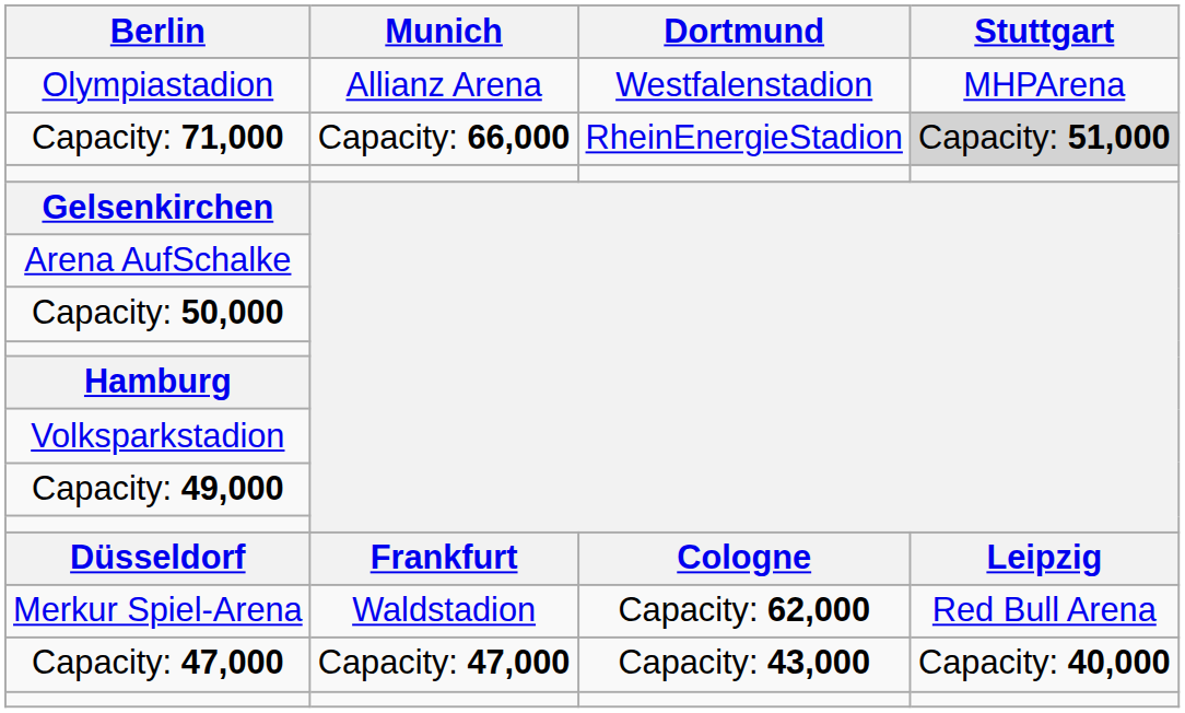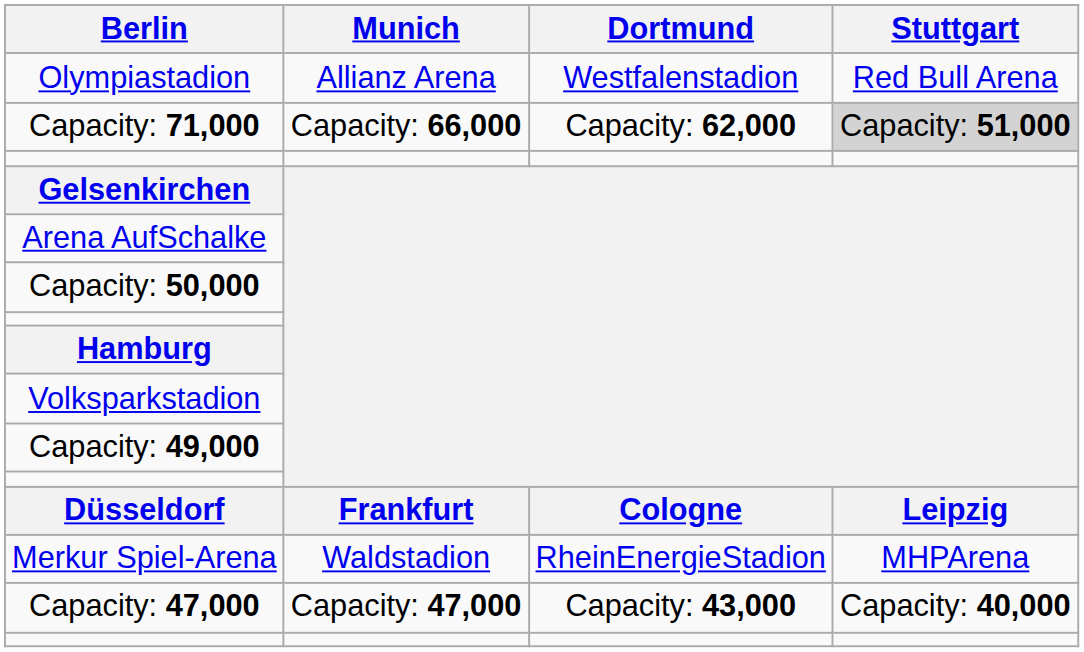 <table class="wikitable" style="text-align:center">
 <tr>
 <th><a href='#'>Berlin</a></th>
 <th><a href='#'>Munich</a></th>
 <th><a href='#'>Dortmund</a></th>
 <th><a href='#'>Stuttgart</a></th>
 </tr>
 <tr>
 <td><a href='#'>Olympiastadion</a><br><strong></strong></td>
 <td><a href='#'>Allianz Arena</a><br><strong></strong></td>
 <td><a href='#'>Westfalenstadion</a><br><strong></strong></td>
-<td><a href='#'>MHPArena</a><br><strong></strong></td>
+<td><a href='#'>Red Bull Arena</a><br><strong></strong></td>
 </tr>
 <tr>
 <td>Capacity: <strong>71,000</strong></td>
 <td>Capacity: <strong>66,000</strong></td>
-<td><a href='#'>RheinEnergieStadion</a><br><strong></strong></td>
+<td>Capacity: <strong>62,000</strong></td>
 <td style="background: lightgrey;">Capacity: <strong>51,000</strong></td>
 </tr>
 <tr>
 <td></td>
 <td></td>
 <td></td>
 <td></td>
 </tr>
 <tr>
 <th><a href='#'>Gelsenkirchen</a></th>
 <th colspan="3" rowspan="8"></th>
 </tr>
 <tr>
 <td><a href='#'>Arena AufSchalke</a></td>
 </tr>
 <tr>
 <td>Capacity: <strong>50,000</strong></td>
 </tr>
 <tr>
 <td></td>
 </tr>
 <tr>
 <th><a href='#'>Hamburg</a></th>
 </tr>
 <tr>
 <td><a href='#'>Volksparkstadion</a><br><strong></strong></td>
 </tr>
 <tr>
 <td>Capacity: <strong>49,000</strong></td>
 </tr>
 <tr>
 <td></td>
 </tr>
 <tr>
 <th><a href='#'>Düsseldorf</a></th>
 <th><a href='#'>Frankfurt</a></th>
 <th><a href='#'>Cologne</a></th>
 <th><a href='#'>Leipzig</a></th>
 </tr>
 <tr>
 <td><a href='#'>Merkur Spiel-Arena</a><br><strong></strong></td>
 <td><a href='#'>Waldstadion</a><br><strong></strong></td>
-<td>Capacity: <strong>62,000</strong></td>
-<td><a href='#'>Red Bull Arena</a><br><strong></strong></td>
+<td><a href='#'>RheinEnergieStadion</a><br><strong></strong></td>
+<td><a href='#'>MHPArena</a><br><strong></strong></td>
 </tr>
 <tr>
 <td>Capacity: <strong>47,000</strong></td>
 <td>Capacity: <strong>47,000</strong></td>
 <td>Capacity: <strong>43,000</strong></td>
 <td>Capacity: <strong>40,000</strong></td>
 </tr>
 <tr>
 <td></td>
 <td></td>
 <td></td>
 <td></td>
 </tr>
 </table>
